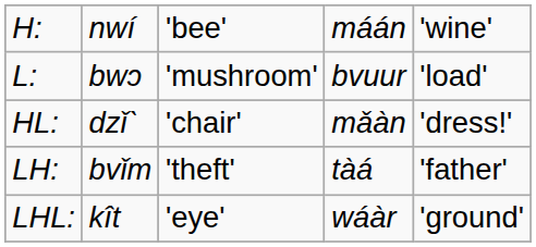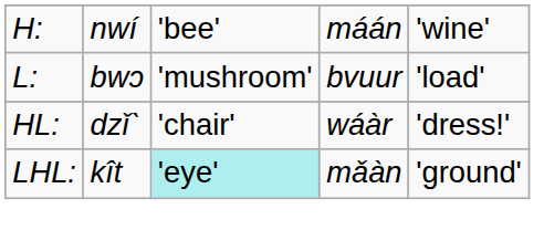 <table class="wikitable">
 <tr>
 <td><em>H:</em></td>
 <td><em>nwí</em></td>
 <td>'bee'</td>
 <td><em>máán</em></td>
 <td>'wine'</td>
 </tr>
 <tr>
 <td><em>L:</em></td>
 <td><em>bwɔ</em></td>
 <td>'mushroom'</td>
 <td><em>bvuur</em></td>
 <td>'load'</td>
 </tr>
 <tr>
 <td><em>HL:</em></td>
 <td><em>dzǐˋ</em></td>
 <td>'chair'</td>
-<td><em>mǎàn</em></td>
+<td><em>wáàr</em></td>
 <td>'dress!'</td>
-</tr>
-<tr>
-<td><em>LH:</em></td>
-<td><em>bvǐm</em></td>
-<td>'theft'</td>
-<td><em>tàá</em></td>
-<td>'father'</td>
 </tr>
 <tr>
 <td><em>LHL:</em></td>
 <td><em>kît</em></td>
-<td>'eye'</td>
-<td><em>wáàr</em></td>
+<td style="background: paleturquoise;">'eye'</td>
+<td><em>mǎàn</em></td>
 <td>'ground'</td>
 </tr>
 </table>
